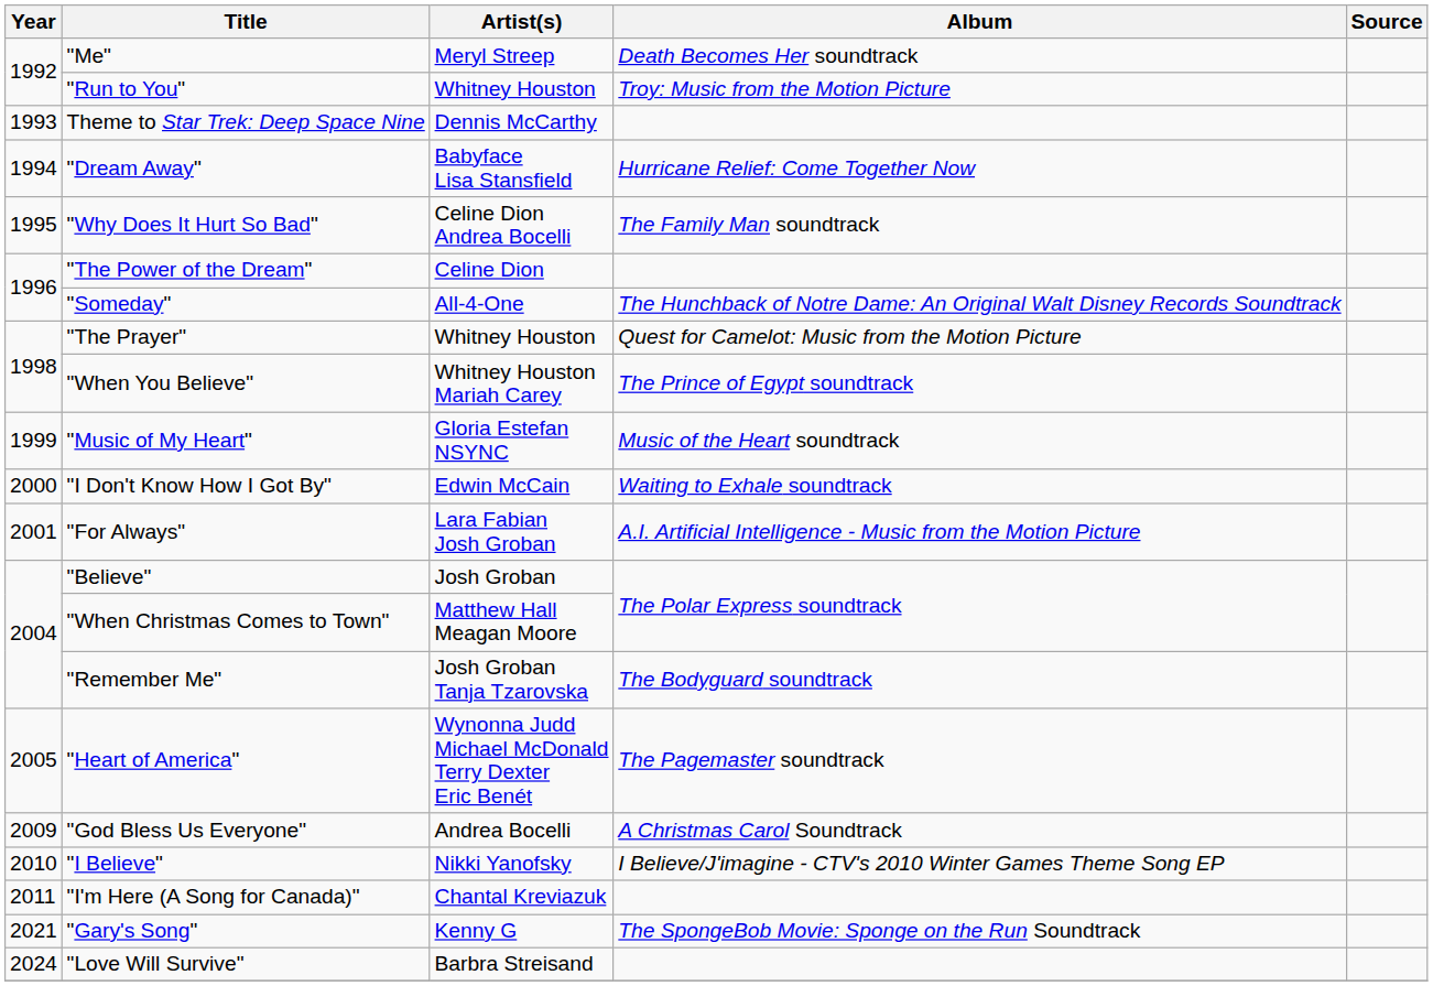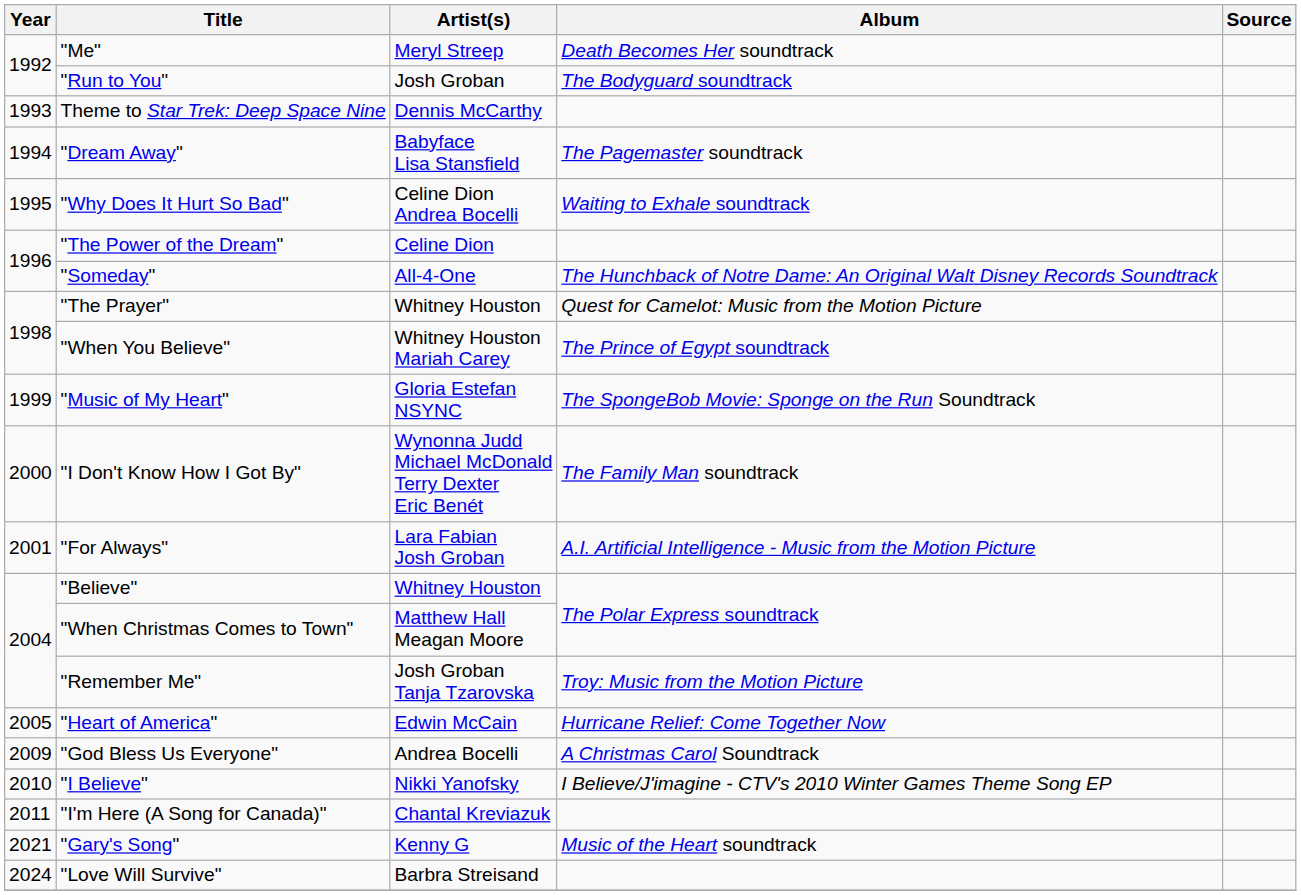 <table class="wikitable plainrowheaders">
 <tr>
 <th scope="col">Year</th>
 <th scope="col">Title</th>
 <th scope="col">Artist(s)</th>
 <th scope="col">Album</th>
 <th scope="col" class=unsortable>Source</th>
 </tr>
 <tr>
 <td rowspan="2">1992</td>
 <td>"Me"</td>
 <td><a href='#'>Meryl Streep</a></td>
 <td><em><a href='#'>Death Becomes Her</a></em> soundtrack</td>
 <td></td>
 </tr>
 <tr>
 <td>"<a href='#'>Run to You</a>"</td>
-<td><a href='#'>Whitney Houston</a></td>
-<td><em><a href='#'>Troy: Music from the Motion Picture</a></em></td>
+<td>Josh Groban</td>
+<td><a href='#'><em>The Bodyguard</em> soundtrack</a></td>
 <td></td>
 </tr>
 <tr>
 <td>1993</td>
 <td>Theme to <em><a href='#'>Star Trek: Deep Space Nine</a></em></td>
 <td><a href='#'>Dennis McCarthy</a></td>
 <td></td>
 <td></td>
 </tr>
 <tr>
 <td>1994</td>
 <td>"<a href='#'>Dream Away</a>"</td>
 <td><a href='#'>Babyface</a><br> <a href='#'>Lisa Stansfield</a></td>
-<td><em><a href='#'>Hurricane Relief: Come Together Now</a></em></td>
+<td><em><a href='#'>The Pagemaster</a></em> soundtrack</td>
 <td></td>
 </tr>
 <tr>
 <td>1995</td>
 <td>"<a href='#'>Why Does It Hurt So Bad</a>"</td>
 <td>Celine Dion<br> <a href='#'>Andrea Bocelli</a></td>
-<td><em><a href='#'>The Family Man</a></em> soundtrack</td>
+<td><a href='#'><em>Waiting to Exhale</em> soundtrack</a></td>
 <td></td>
 </tr>
 <tr>
 <td rowspan="2">1996</td>
 <td>"<a href='#'>The Power of the Dream</a>"</td>
 <td><a href='#'>Celine Dion</a></td>
 <td></td>
 <td></td>
 </tr>
 <tr>
 <td>"<a href='#'>Someday</a>"</td>
 <td><a href='#'>All-4-One</a></td>
 <td><em><a href='#'>The Hunchback of Notre Dame: An Original Walt Disney Records Soundtrack</a></em></td>
 <td></td>
 </tr>
 <tr>
 <td rowspan="2">1998</td>
 <td>"The Prayer"</td>
 <td>Whitney Houston</td>
 <td><em>Quest for Camelot: Music from the Motion Picture</em></td>
 <td></td>
 </tr>
 <tr>
 <td>"When You Believe"</td>
 <td>Whitney Houston<br> <a href='#'>Mariah Carey</a></td>
 <td><a href='#'><em>The Prince of Egypt</em> soundtrack</a></td>
 <td></td>
 </tr>
 <tr>
 <td>1999</td>
 <td>"<a href='#'>Music of My Heart</a>"</td>
 <td><a href='#'>Gloria Estefan</a><br> <a href='#'>NSYNC</a></td>
-<td><em><a href='#'>Music of the Heart</a></em> soundtrack</td>
+<td><em><a href='#'>The SpongeBob Movie: Sponge on the Run</a></em> Soundtrack</td>
 <td></td>
 </tr>
 <tr>
 <td>2000</td>
 <td>"I Don't Know How I Got By"</td>
-<td><a href='#'>Edwin McCain</a></td>
-<td><a href='#'><em>Waiting to Exhale</em> soundtrack</a></td>
+<td><a href='#'>Wynonna Judd</a><br> <a href='#'>Michael McDonald</a><br> <a href='#'>Terry Dexter</a><br> <a href='#'>Eric Benét</a></td>
+<td><em><a href='#'>The Family Man</a></em> soundtrack</td>
 <td></td>
 </tr>
 <tr>
 <td>2001</td>
 <td>"For Always"</td>
 <td><a href='#'>Lara Fabian</a><br> <a href='#'>Josh Groban</a></td>
 <td><a href='#'><em>A.I. Artificial Intelligence - Music from the Motion Picture</em></a></td>
 <td></td>
 </tr>
 <tr>
 <td rowspan="3">2004</td>
 <td>"Believe"</td>
-<td>Josh Groban</td>
+<td><a href='#'>Whitney Houston</a></td>
 <td rowspan="2"><a href='#'><em>The Polar Express</em> soundtrack</a></td>
 <td rowspan="2"></td>
 </tr>
 <tr>
 <td>"When Christmas Comes to Town"</td>
 <td><a href='#'>Matthew Hall</a><br> Meagan Moore</td>
 </tr>
 <tr>
 <td>"Remember Me"</td>
 <td>Josh Groban<br> <a href='#'>Tanja Tzarovska</a></td>
-<td><a href='#'><em>The Bodyguard</em> soundtrack</a></td>
+<td><em><a href='#'>Troy: Music from the Motion Picture</a></em></td>
 <td></td>
 </tr>
 <tr>
 <td>2005</td>
 <td>"<a href='#'>Heart of America</a>"</td>
-<td><a href='#'>Wynonna Judd</a><br> <a href='#'>Michael McDonald</a><br> <a href='#'>Terry Dexter</a><br> <a href='#'>Eric Benét</a></td>
-<td><em><a href='#'>The Pagemaster</a></em> soundtrack</td>
+<td><a href='#'>Edwin McCain</a></td>
+<td><em><a href='#'>Hurricane Relief: Come Together Now</a></em></td>
 <td></td>
 </tr>
 <tr>
 <td>2009</td>
 <td>"God Bless Us Everyone"</td>
 <td>Andrea Bocelli</td>
 <td><em><a href='#'>A Christmas Carol</a></em> Soundtrack</td>
 <td></td>
 </tr>
 <tr>
 <td>2010</td>
 <td>"<a href='#'>I Believe</a>"</td>
 <td><a href='#'>Nikki Yanofsky</a></td>
 <td><em>I Believe/J'imagine - CTV's 2010 Winter Games Theme Song EP</em></td>
 <td></td>
 </tr>
 <tr>
 <td>2011</td>
 <td>"I'm Here (A Song for Canada)"</td>
 <td><a href='#'>Chantal Kreviazuk</a></td>
 <td></td>
 <td></td>
 </tr>
 <tr>
 <td>2021</td>
 <td>"<a href='#'>Gary's Song</a>"</td>
 <td><a href='#'>Kenny G</a></td>
-<td><em><a href='#'>The SpongeBob Movie: Sponge on the Run</a></em> Soundtrack</td>
+<td><em><a href='#'>Music of the Heart</a></em> soundtrack</td>
 <td></td>
 </tr>
 <tr>
 <td>2024</td>
 <td>"Love Will Survive"</td>
 <td>Barbra Streisand</td>
 <td></td>
 <td></td>
 </tr>
 <tr>
 </tr>
 </table>
